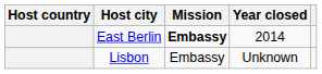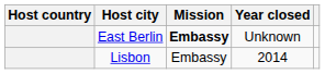 <table class="wikitable plainrowheaders" style="text-align:center;">
 <tr>
 <th scope="col">Host country</th>
 <th scope="col">Host city</th>
 <th scope="col">Mission</th>
 <th scope="col">Year closed</th>
 <th scope="col"></th>
 </tr>
 <tr>
 <th scope="row"></th>
 <td><a href='#'>East Berlin</a></td>
 <td><strong>Embassy</strong></td>
-<td>2014</td>
+<td>Unknown</td>
 <td></td>
 </tr>
 <tr>
 <th scope="row"></th>
 <td><a href='#'>Lisbon</a></td>
 <td>Embassy</td>
-<td>Unknown</td>
+<td>2014</td>
 <td></td>
 </tr>
 </table>
